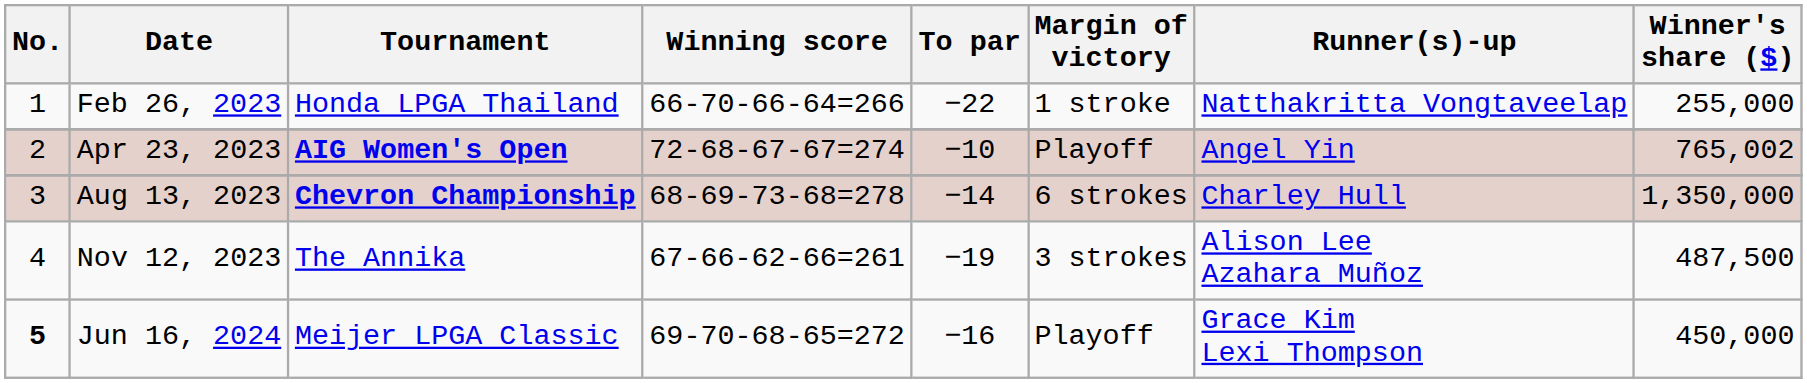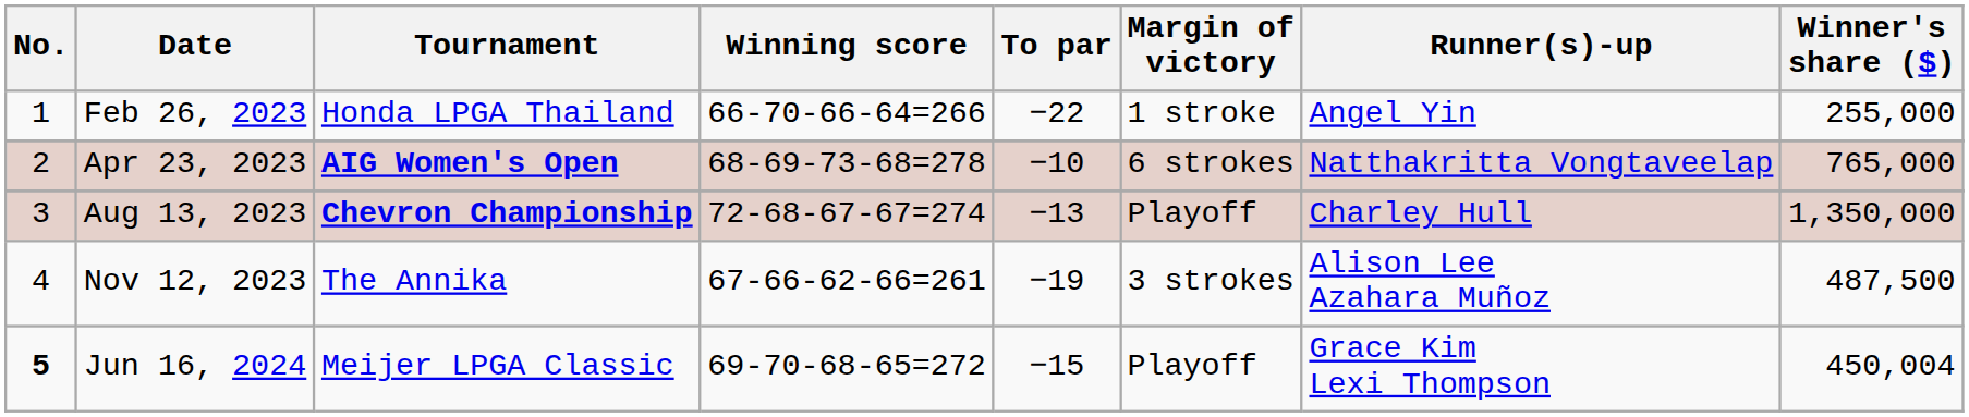 <table class="wikitable" style="font-size:95%;">
 <tr>
 <th>No.</th>
 <th>Date</th>
 <th>Tournament</th>
 <th>Winning score</th>
 <th>To par</th>
 <th>Margin of<br>victory</th>
 <th>Runner(s)-up</th>
 <th>Winner's<br>share (<a href='#'>$</a>)</th>
 </tr>
 <tr>
 <td align=center>1</td>
 <td align=right>Feb 26, <a href='#'>2023</a></td>
 <td><a href='#'>Honda LPGA Thailand</a></td>
 <td>66-70-66-64=266</td>
 <td align=center>−22</td>
 <td>1 stroke</td>
-<td> <a href='#'>Natthakritta Vongtaveelap</a></td>
+<td> <a href='#'>Angel Yin</a></td>
 <td align=right>255,000</td>
 </tr>
 <tr>
 </tr>
 <tr style="background:#e5d1cb;">
 <td align=center>2</td>
 <td align=right>Apr 23, 2023</td>
 <td><strong><a href='#'>AIG Women's Open</a></strong></td>
-<td>72-68-67-67=274</td>
+<td>68-69-73-68=278</td>
 <td align=center>−10</td>
-<td>Playoff</td>
-<td> <a href='#'>Angel Yin</a></td>
-<td align=right>765,002</td>
+<td>6 strokes</td>
+<td> <a href='#'>Natthakritta Vongtaveelap</a></td>
+<td align=right>765,000</td>
 </tr>
 <tr>
 </tr>
 <tr style="background:#e5d1cb;">
 <td align=center>3</td>
 <td align=right>Aug 13, 2023</td>
 <td><strong><a href='#'>Chevron Championship</a></strong></td>
-<td>68-69-73-68=278</td>
-<td align=center>−14</td>
-<td>6 strokes</td>
+<td>72-68-67-67=274</td>
+<td align=center>−13</td>
+<td>Playoff</td>
 <td> <a href='#'>Charley Hull</a></td>
 <td align=right>1,350,000</td>
 </tr>
 <tr>
 <td align=center>4</td>
 <td align=right>Nov 12, 2023</td>
 <td><a href='#'>The Annika</a></td>
 <td>67-66-62-66=261</td>
 <td align=center>−19</td>
 <td>3 strokes</td>
 <td> <a href='#'>Alison Lee</a><br> <a href='#'>Azahara Muñoz</a></td>
 <td align=right>487,500</td>
 </tr>
 <tr>
 <td align=center><strong>5</strong></td>
 <td align=right>Jun 16, <a href='#'>2024</a></td>
 <td><a href='#'>Meijer LPGA Classic</a></td>
 <td>69-70-68-65=272</td>
-<td align=center>−16</td>
+<td align=center>−15</td>
 <td>Playoff</td>
 <td> <a href='#'>Grace Kim</a><br> <a href='#'>Lexi Thompson</a></td>
-<td align=right>450,000</td>
+<td align=right>450,004</td>
 </tr>
 </table>
